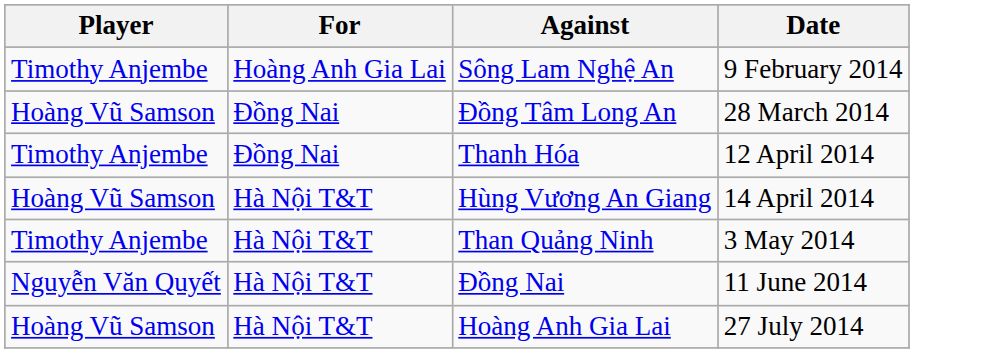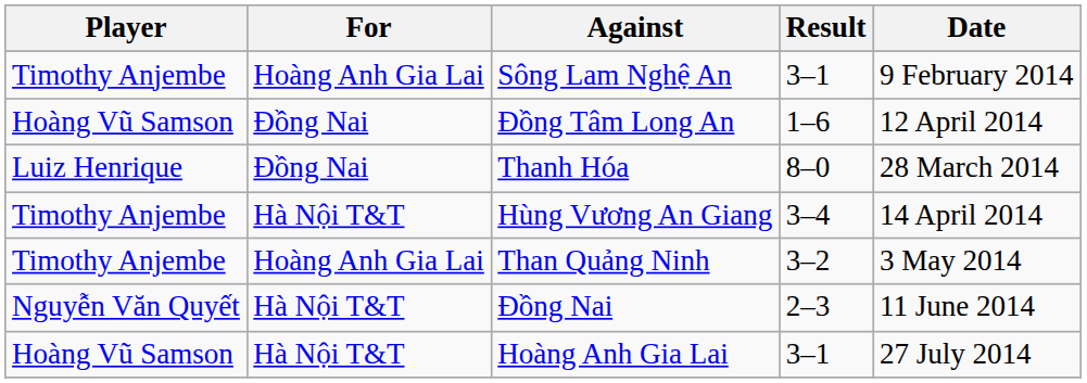 <table class="wikitable sortable">
 <tr>
 <th>Player</th>
 <th>For</th>
 <th>Against</th>
+<th style="text-align:center;">Result</th>
 <th>Date</th>
 </tr>
 <tr>
 <td> <a href='#'>Timothy Anjembe</a></td>
 <td><a href='#'>Hoàng Anh Gia Lai</a></td>
 <td><a href='#'>Sông Lam Nghệ An</a></td>
+<td>3–1</td>
 <td>9 February 2014</td>
 </tr>
 <tr>
 <td> <a href='#'>Hoàng Vũ Samson</a></td>
 <td><a href='#'>Đồng Nai</a></td>
 <td><a href='#'>Đồng Tâm Long An</a></td>
+<td>1–6</td>
+<td>12 April 2014</td>
+</tr>
+<tr>
+<td> <a href='#'>Luiz Henrique</a></td>
+<td><a href='#'>Đồng Nai</a></td>
+<td><a href='#'>Thanh Hóa</a></td>
+<td>8–0</td>
 <td>28 March 2014</td>
 </tr>
 <tr>
 <td> <a href='#'>Timothy Anjembe</a></td>
-<td><a href='#'>Đồng Nai</a></td>
-<td><a href='#'>Thanh Hóa</a></td>
-<td>12 April 2014</td>
-</tr>
-<tr>
-<td> <a href='#'>Hoàng Vũ Samson</a></td>
 <td><a href='#'>Hà Nội T&T</a></td>
 <td><a href='#'>Hùng Vương An Giang</a></td>
+<td>3–4</td>
 <td>14 April 2014</td>
 </tr>
 <tr>
 <td> <a href='#'>Timothy Anjembe</a></td>
-<td><a href='#'>Hà Nội T&T</a></td>
+<td><a href='#'>Hoàng Anh Gia Lai</a></td>
 <td><a href='#'>Than Quảng Ninh</a></td>
+<td>3–2</td>
 <td>3 May 2014</td>
 </tr>
 <tr>
 <td> <a href='#'>Nguyễn Văn Quyết</a></td>
 <td><a href='#'>Hà Nội T&T</a></td>
 <td><a href='#'>Đồng Nai</a></td>
+<td>2–3</td>
 <td>11 June 2014</td>
 </tr>
 <tr>
 <td> <a href='#'>Hoàng Vũ Samson</a></td>
 <td><a href='#'>Hà Nội T&T</a></td>
 <td><a href='#'>Hoàng Anh Gia Lai</a></td>
+<td>3–1</td>
 <td>27 July 2014</td>
 </tr>
 </table>
